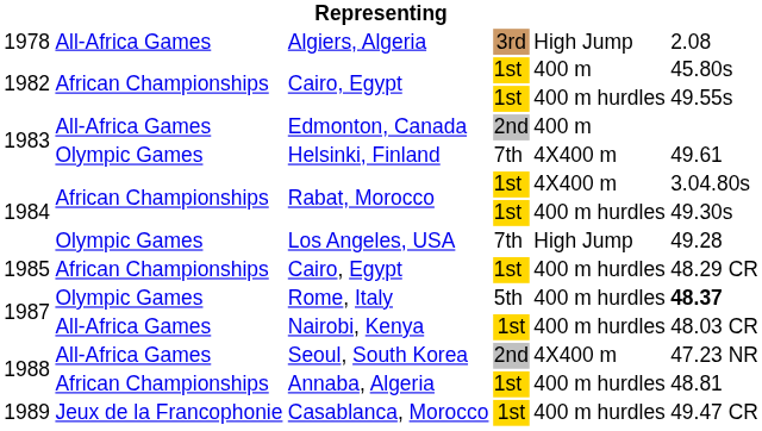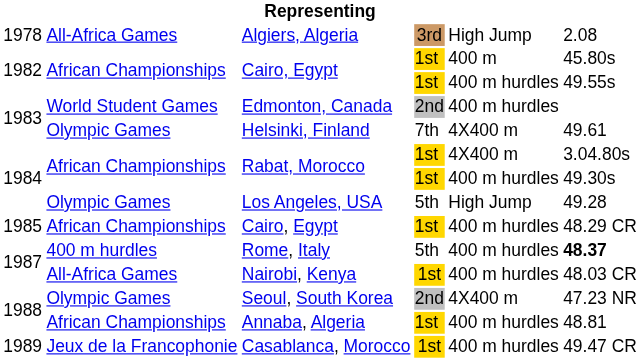 <table>
 <tr>
 <th colspan="6">Representing </th>
 </tr>
 <tr>
 <td>1978</td>
 <td><a href='#'>All-Africa Games</a></td>
 <td><a href='#'>Algiers, Algeria</a></td>
 <td style="text-align:center; background:#c96;">3rd</td>
 <td>High Jump</td>
 <td>2.08</td>
 </tr>
 <tr>
 <td rowspan=2>1982</td>
 <td rowspan=2><a href='#'>African Championships</a></td>
 <td rowspan=2><a href='#'>Cairo, Egypt</a></td>
 <td bgcolor=gold>1st</td>
 <td>400 m</td>
 <td>45.80s</td>
 </tr>
 <tr>
 <td bgcolor=gold>1st</td>
 <td>400 m hurdles</td>
 <td>49.55s</td>
 </tr>
 <tr>
 <td rowspan=2>1983</td>
-<td><a href='#'>All-Africa Games</a></td>
+<td><a href='#'>World Student Games</a></td>
 <td><a href='#'>Edmonton, Canada</a></td>
 <td style="text-align:center; background:silver;">2nd</td>
-<td>400 m</td>
+<td>400 m hurdles</td>
 <td></td>
 </tr>
 <tr>
 <td><a href='#'>Olympic Games</a></td>
 <td><a href='#'>Helsinki, Finland</a></td>
 <td>7th</td>
 <td>4X400 m</td>
 <td>49.61</td>
 </tr>
 <tr>
 <td rowspan=3>1984</td>
 <td rowspan=2><a href='#'>African Championships</a></td>
 <td rowspan=2><a href='#'>Rabat, Morocco</a></td>
 <td bgcolor=gold>1st</td>
 <td>4X400 m</td>
 <td>3.04.80s</td>
 </tr>
 <tr>
 <td bgcolor=gold>1st</td>
 <td>400 m hurdles</td>
 <td>49.30s</td>
 </tr>
 <tr>
 <td><a href='#'>Olympic Games</a></td>
 <td><a href='#'>Los Angeles, USA</a></td>
-<td>7th</td>
+<td>5th</td>
 <td>High Jump</td>
 <td>49.28</td>
 </tr>
 <tr>
 <td>1985</td>
 <td><a href='#'>African Championships</a></td>
 <td><a href='#'>Cairo</a>, <a href='#'>Egypt</a></td>
 <td bgcolor=gold>1st</td>
 <td>400 m hurdles</td>
 <td>48.29 CR</td>
 </tr>
 <tr>
 <td rowspan=2>1987</td>
-<td><a href='#'>Olympic Games</a></td>
+<td><a href='#'>400 m hurdles</a></td>
 <td><a href='#'>Rome</a>, <a href='#'>Italy</a></td>
 <td style=>5th</td>
 <td>400 m hurdles</td>
 <td><strong>48.37</strong></td>
 </tr>
 <tr>
 <td><a href='#'>All-Africa Games</a></td>
 <td><a href='#'>Nairobi</a>, <a href='#'>Kenya</a></td>
 <td style="text-align:center; background:gold;">1st</td>
 <td>400 m hurdles</td>
 <td>48.03 CR</td>
 </tr>
 <tr>
 <td rowspan=2>1988</td>
-<td><a href='#'>All-Africa Games</a></td>
+<td><a href='#'>Olympic Games</a></td>
 <td><a href='#'>Seoul</a>, <a href='#'>South Korea</a></td>
 <td style="text-align:center; background:silver;">2nd</td>
 <td>4X400 m</td>
 <td>47.23 NR</td>
 </tr>
 <tr>
 <td><a href='#'>African Championships</a></td>
 <td><a href='#'>Annaba</a>, <a href='#'>Algeria</a></td>
 <td bgcolor=gold>1st</td>
 <td>400 m hurdles</td>
 <td>48.81</td>
 </tr>
 <tr>
 <td>1989</td>
 <td><a href='#'>Jeux de la Francophonie</a></td>
 <td><a href='#'>Casablanca</a>, <a href='#'>Morocco</a></td>
 <td style="text-align:center; background:gold;">1st</td>
 <td>400 m hurdles</td>
 <td>49.47 CR</td>
 </tr>
 </table>
